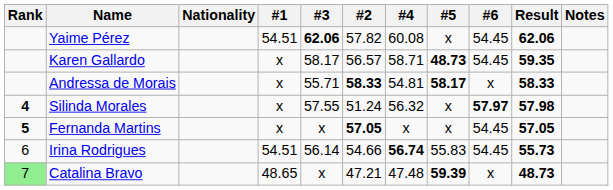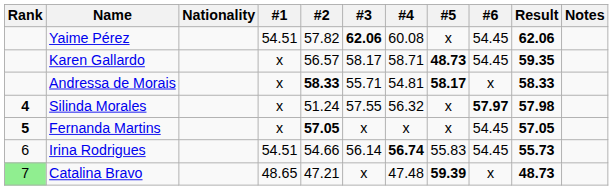 <table class="wikitable sortable" style="text-align:center">
 <tr>
 <th>Rank</th>
 <th>Name</th>
 <th>Nationality</th>
 <th>#1</th>
+<th>#2</th>
 <th>#3</th>
-<th>#2</th>
 <th>#4</th>
 <th>#5</th>
 <th>#6</th>
 <th>Result</th>
 <th>Notes</th>
 </tr>
 <tr>
 <td></td>
 <td align=left><a href='#'>Yaime Pérez</a></td>
 <td align=left></td>
 <td>54.51</td>
+<td>57.82</td>
 <td><strong>62.06</strong></td>
-<td>57.82</td>
 <td>60.08</td>
 <td>x</td>
 <td>54.45</td>
 <td><strong>62.06</strong></td>
 <td></td>
 </tr>
 <tr>
 <td></td>
 <td align=left><a href='#'>Karen Gallardo</a></td>
 <td align=left></td>
 <td>x</td>
+<td>56.57</td>
 <td>58.17</td>
-<td>56.57</td>
 <td>58.71</td>
 <td><strong>48.73</strong></td>
 <td>54.45</td>
 <td><strong>59.35</strong></td>
 <td></td>
 </tr>
 <tr>
 <td></td>
 <td align=left><a href='#'>Andressa de Morais</a></td>
 <td align=left></td>
 <td>x</td>
+<td><strong>58.33</strong></td>
 <td>55.71</td>
-<td><strong>58.33</strong></td>
 <td>54.81</td>
 <td><strong>58.17</strong></td>
 <td>x</td>
 <td><strong>58.33</strong></td>
 <td></td>
 </tr>
 <tr>
 <td><strong>4</strong></td>
 <td align=left><a href='#'>Silinda Morales</a></td>
 <td align=left></td>
 <td>x</td>
+<td>51.24</td>
 <td>57.55</td>
-<td>51.24</td>
 <td>56.32</td>
 <td>x</td>
 <td><strong>57.97</strong></td>
 <td><strong>57.98</strong></td>
 <td></td>
 </tr>
 <tr>
 <td><strong>5</strong></td>
 <td align=left><a href='#'>Fernanda Martins</a></td>
 <td align=left></td>
 <td>x</td>
+<td><strong>57.05</strong></td>
 <td>x</td>
-<td><strong>57.05</strong></td>
 <td>x</td>
 <td>x</td>
 <td>54.45</td>
 <td><strong>57.05</strong></td>
 <td></td>
 </tr>
 <tr>
 <td>6</td>
 <td align=left><a href='#'>Irina Rodrigues</a></td>
 <td align=left></td>
 <td>54.51</td>
+<td>54.66</td>
 <td>56.14</td>
-<td>54.66</td>
 <td><strong>56.74</strong></td>
 <td>55.83</td>
 <td>54.45</td>
 <td><strong>55.73</strong></td>
 <td></td>
 </tr>
 <tr>
 <td style="background: lightgreen;">7</td>
 <td align=left><a href='#'>Catalina Bravo</a></td>
 <td align=left></td>
 <td>48.65</td>
+<td>47.21</td>
 <td>x</td>
-<td>47.21</td>
 <td>47.48</td>
 <td><strong>59.39</strong></td>
 <td>x</td>
 <td><strong>48.73</strong></td>
 <td></td>
 </tr>
 </table>
